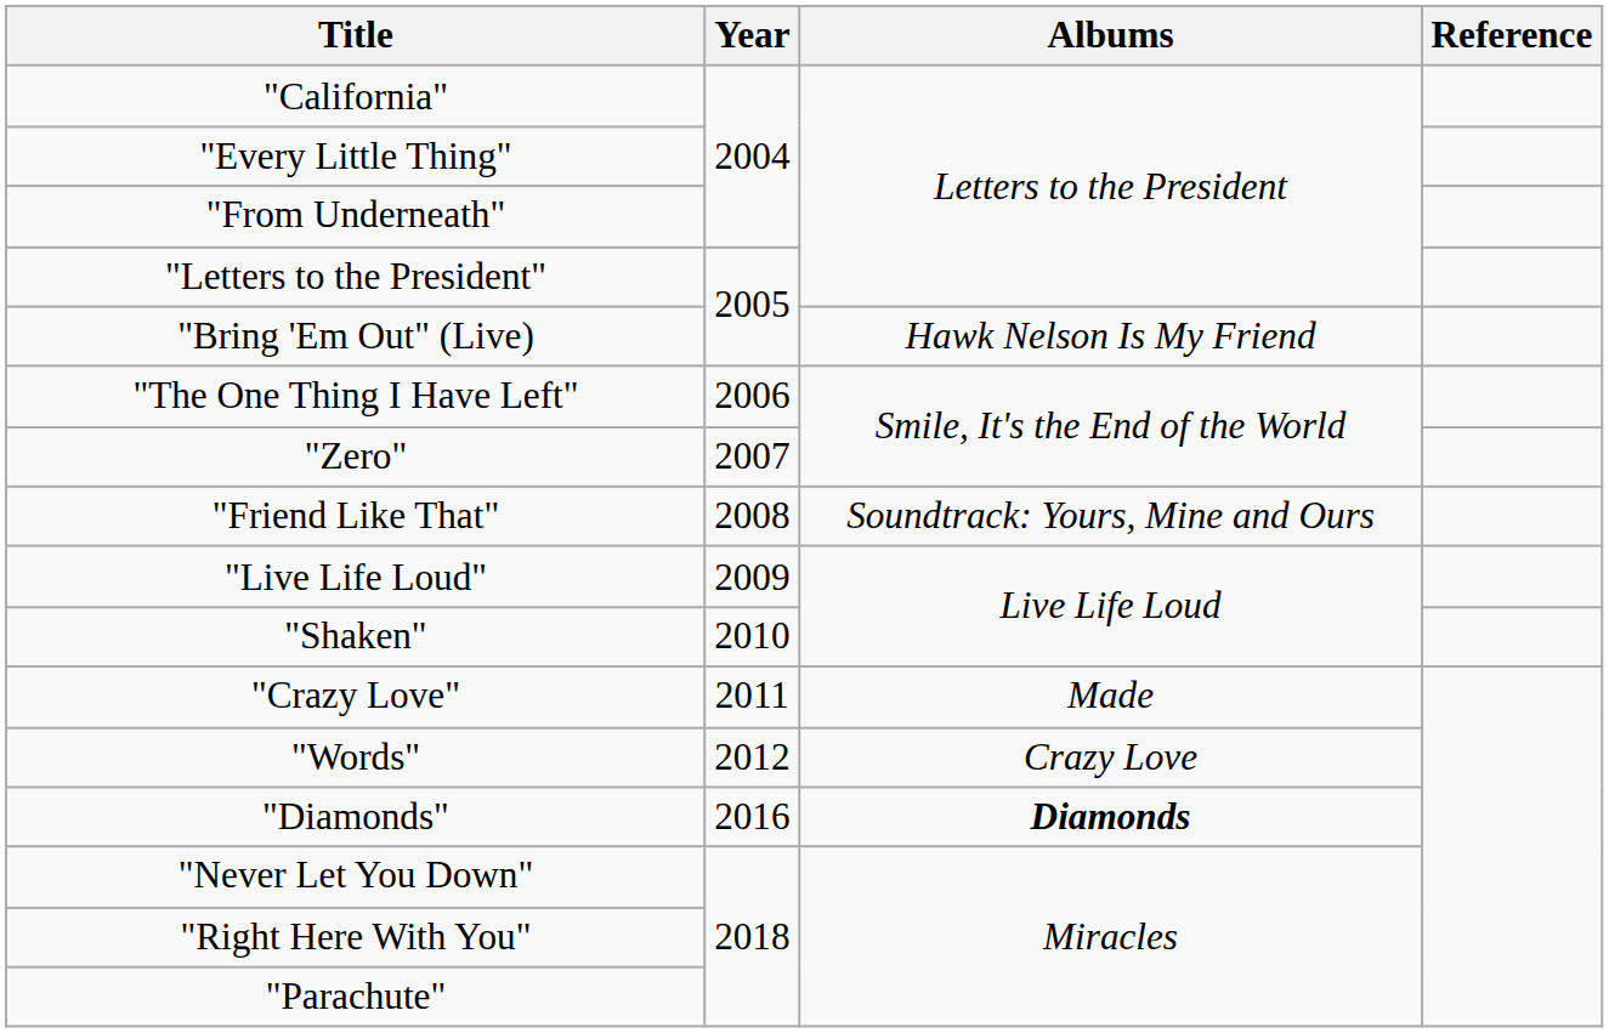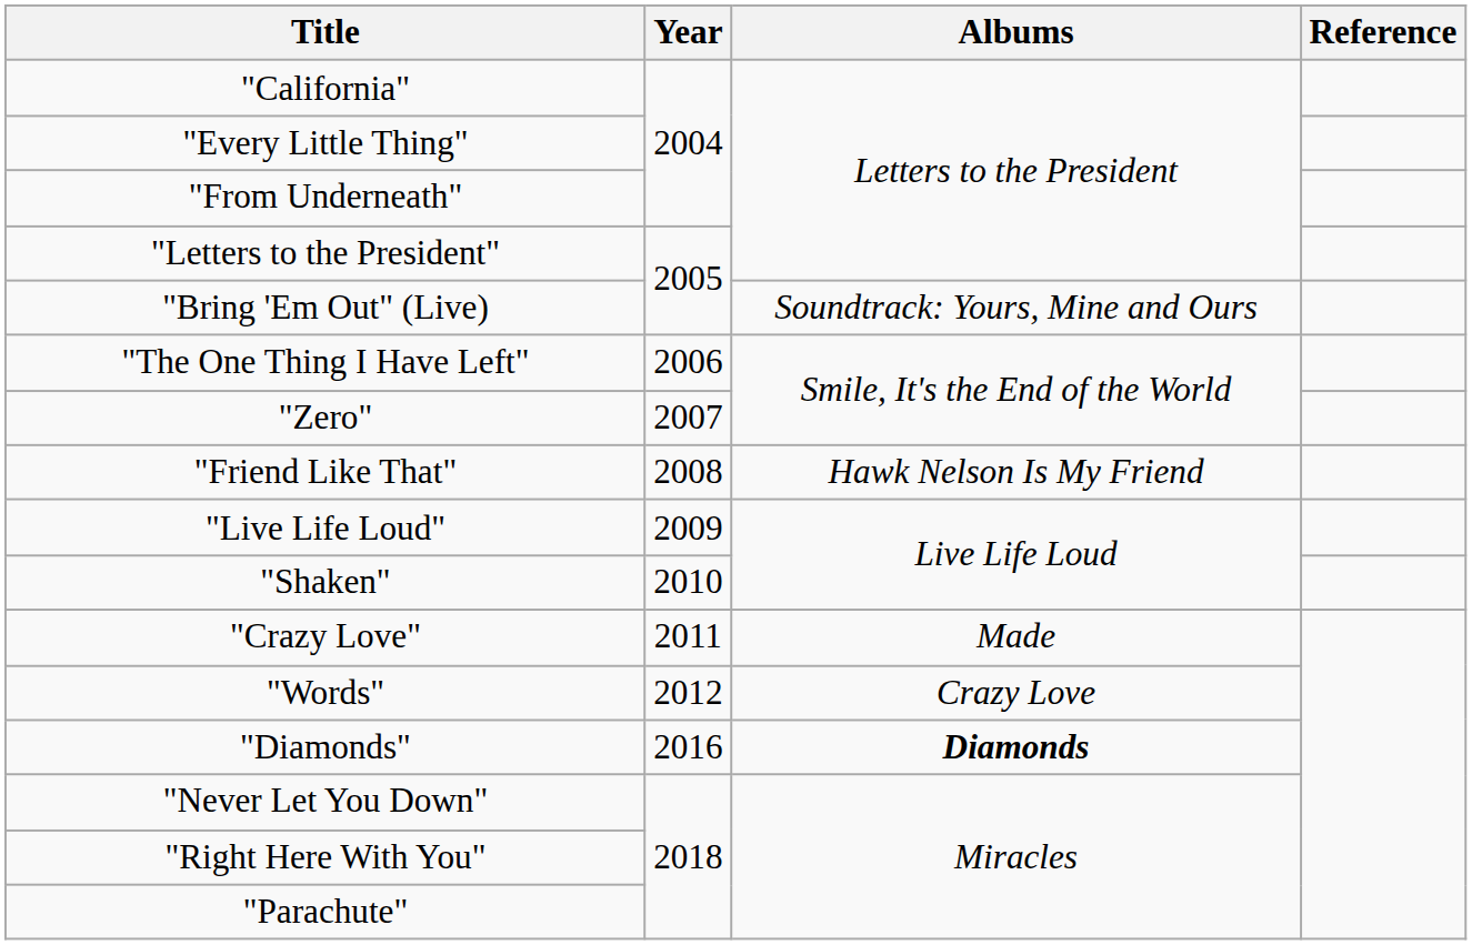 <table class="wikitable plainrowheaders" style="text-align:center;">
 <tr>
 <th scope="col" style="width:18em;">Title</th>
 <th scope="col">Year</th>
 <th scope="col" style="width:16em;">Albums</th>
 <th scope="col">Reference</th>
 </tr>
 <tr>
 <td>"California"</td>
 <td rowspan="3">2004</td>
 <td rowspan="4"><em>Letters to the President</em></td>
 <td></td>
 </tr>
 <tr>
 <td>"Every Little Thing"</td>
 <td></td>
 </tr>
 <tr>
 <td>"From Underneath"</td>
 <td></td>
 </tr>
 <tr>
 <td>"Letters to the President"</td>
 <td rowspan="2">2005</td>
 <td></td>
 </tr>
 <tr>
 <td>"Bring 'Em Out" (Live) </td>
-<td><em>Hawk Nelson Is My Friend</em></td>
+<td><em>Soundtrack: Yours, Mine and Ours</em></td>
 <td></td>
 </tr>
 <tr>
 <td>"The One Thing I Have Left"</td>
 <td>2006</td>
 <td rowspan="2"><em>Smile, It's the End of the World</em></td>
 <td></td>
 </tr>
 <tr>
 <td>"Zero"</td>
 <td>2007</td>
 <td></td>
 </tr>
 <tr>
 <td>"Friend Like That"</td>
 <td>2008</td>
-<td><em>Soundtrack: Yours, Mine and Ours</em></td>
+<td><em>Hawk Nelson Is My Friend</em></td>
 <td></td>
 </tr>
 <tr>
 <td>"Live Life Loud"</td>
 <td>2009</td>
 <td rowspan="2"><em>Live Life Loud</em></td>
 <td></td>
 </tr>
 <tr>
 <td>"Shaken"</td>
 <td>2010</td>
 <td></td>
 </tr>
 <tr>
 <td>"Crazy Love"</td>
 <td>2011</td>
 <td><em>Made</em></td>
 </tr>
 <tr>
 <td>"Words" </td>
 <td>2012</td>
 <td><em>Crazy Love</em></td>
 </tr>
 <tr>
 <td>"Diamonds"</td>
 <td>2016</td>
 <td><strong><em>Diamonds</em></strong></td>
 </tr>
 <tr>
 <td>"Never Let You Down" </td>
 <td rowspan="3">2018</td>
 <td rowspan="3"><em>Miracles</em></td>
 </tr>
 <tr>
 <td>"Right Here With You" </td>
 </tr>
 <tr>
 <td>"Parachute"</td>
 </tr>
 </table>
